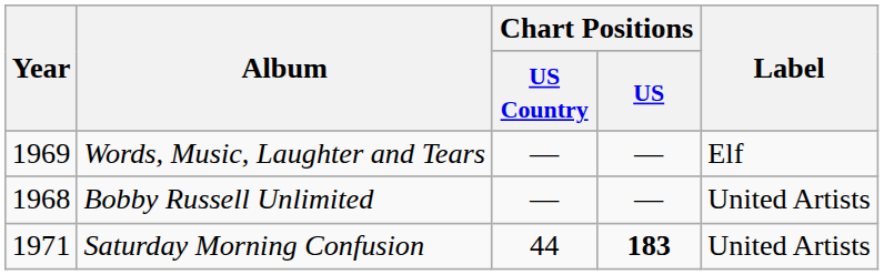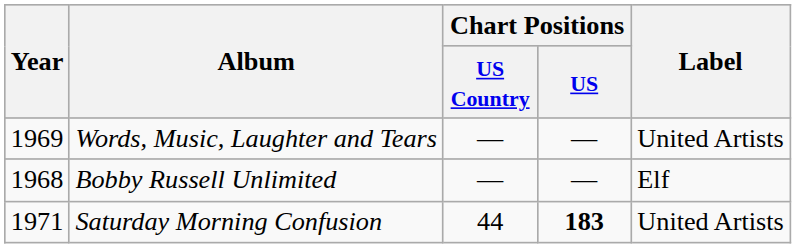 <table class="wikitable">
 <tr>
 <th rowspan="2">Year</th>
 <th rowspan="2">Album</th>
 <th colspan="2">Chart Positions</th>
 <th rowspan="2">Label</th>
 </tr>
 <tr>
 <th width="50"><small><a href='#'>US Country</a></small></th>
 <th width="50"><small><a href='#'>US</a></small></th>
 </tr>
 <tr>
 <td>1969</td>
 <td><em>Words, Music, Laughter and Tears</em></td>
 <td align="center">—</td>
 <td align="center">—</td>
-<td>Elf</td>
+<td>United Artists</td>
 </tr>
 <tr>
 <td>1968</td>
 <td><em>Bobby Russell Unlimited</em></td>
 <td align="center">—</td>
 <td align="center">—</td>
-<td>United Artists</td>
+<td>Elf</td>
 </tr>
 <tr>
 <td>1971</td>
 <td><em>Saturday Morning Confusion</em></td>
 <td align="center">44</td>
 <td align="center"><strong>183</strong></td>
 <td>United Artists</td>
 </tr>
 </table>
